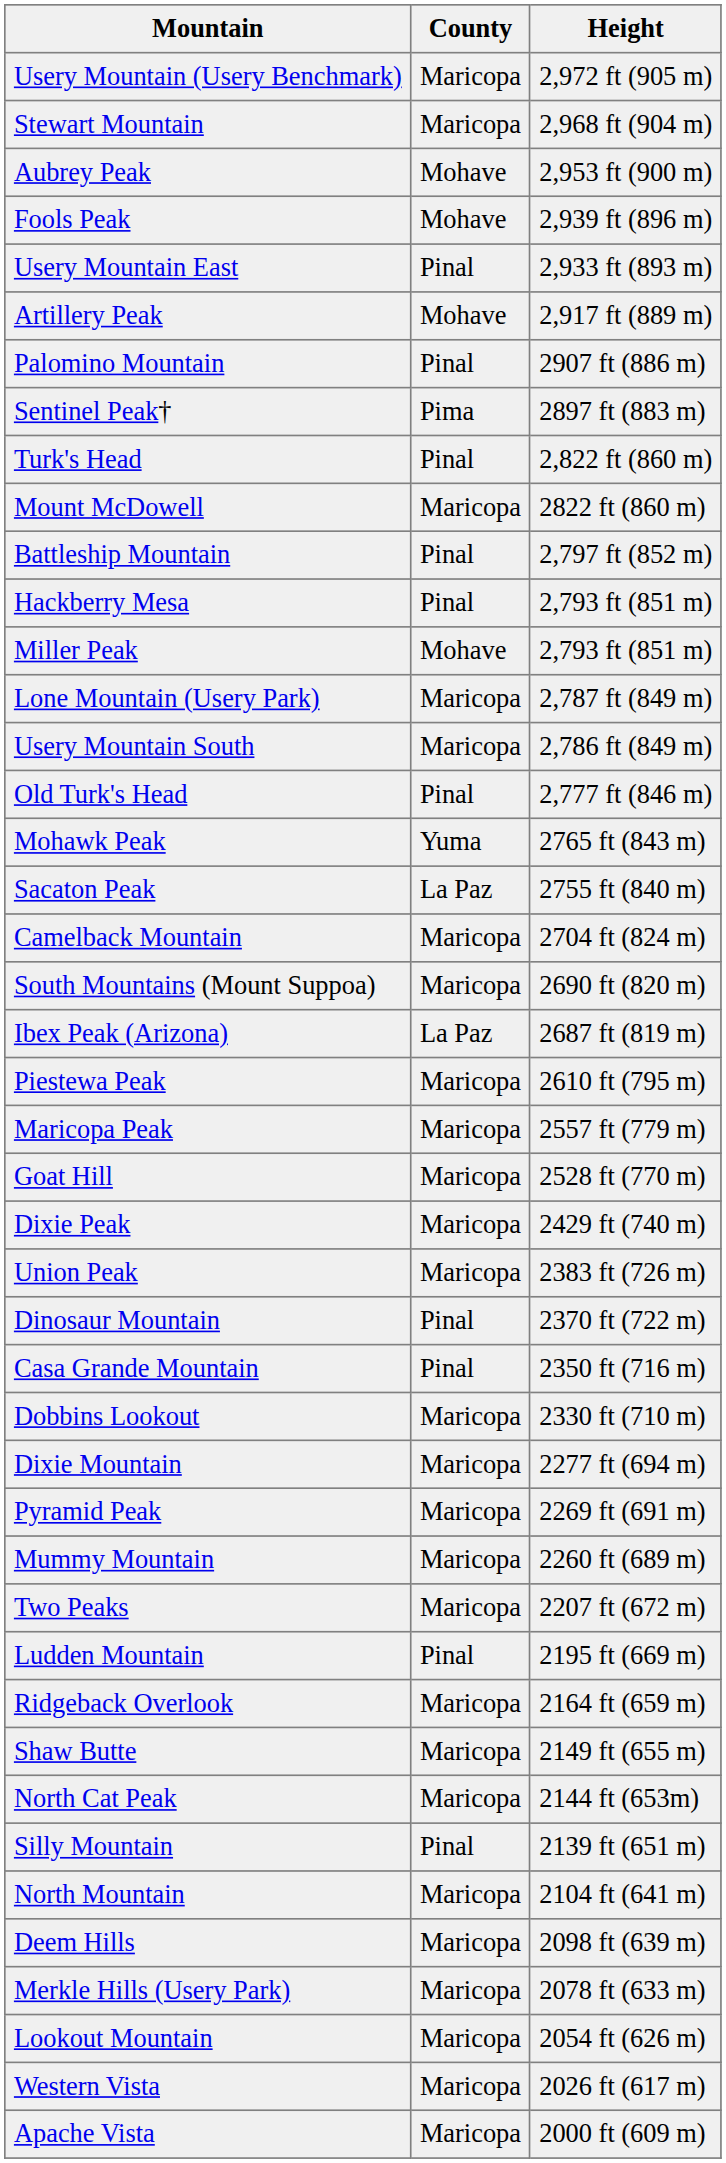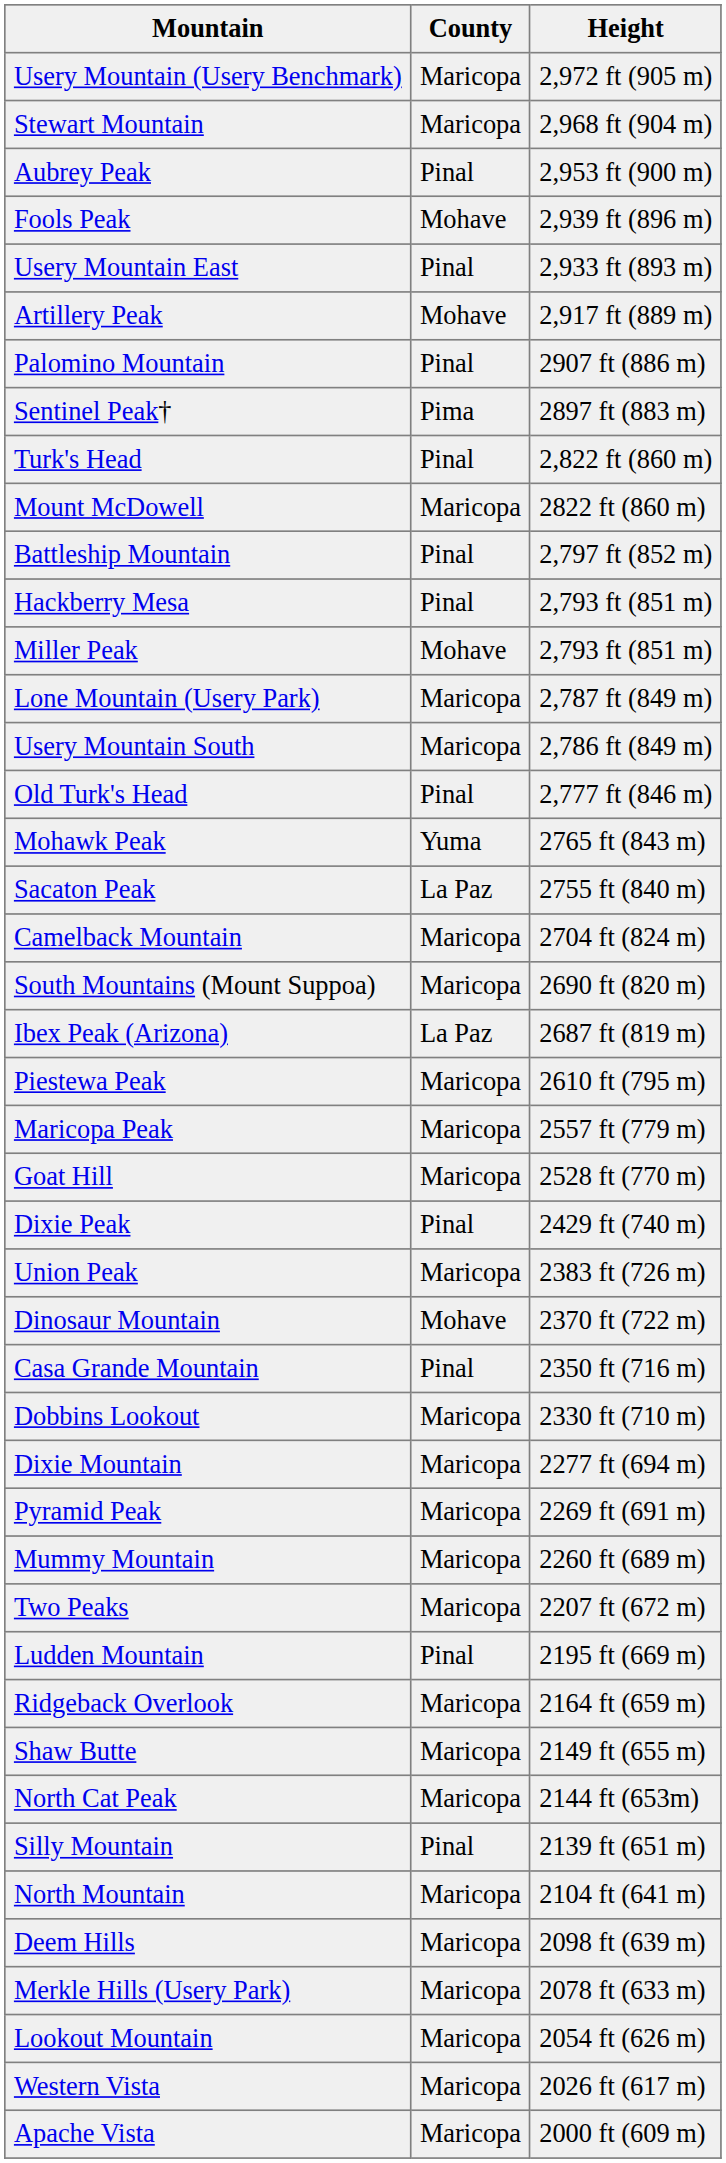 <table border=1 cellspacing=0 cellpadding=5 style="border-collapse: collapse; background:#f0f0f0;">
 <tr>
 <th>Mountain</th>
 <th>County</th>
 <th>Height</th>
 </tr>
 <tr>
 <td><a href='#'>Usery Mountain (Usery Benchmark)</a></td>
 <td>Maricopa</td>
 <td>2,972 ft (905 m)</td>
 </tr>
 <tr>
 <td><a href='#'>Stewart Mountain</a></td>
 <td>Maricopa</td>
 <td>2,968 ft (904 m)</td>
 </tr>
 <tr>
 <td><a href='#'>Aubrey Peak</a></td>
-<td>Mohave</td>
+<td>Pinal</td>
 <td>2,953 ft (900 m)</td>
 </tr>
 <tr>
 <td><a href='#'>Fools Peak</a></td>
 <td>Mohave</td>
 <td>2,939 ft (896 m)</td>
 </tr>
 <tr>
 <td><a href='#'>Usery Mountain East</a></td>
 <td>Pinal</td>
 <td>2,933 ft (893 m)</td>
 </tr>
 <tr>
 <td><a href='#'>Artillery Peak</a></td>
 <td>Mohave</td>
 <td>2,917 ft (889 m)</td>
 </tr>
 <tr>
 <td><a href='#'>Palomino Mountain</a></td>
 <td>Pinal</td>
 <td>2907 ft (886 m)</td>
 </tr>
 <tr>
 <td><a href='#'>Sentinel Peak</a>†</td>
 <td>Pima</td>
 <td>2897 ft (883 m)</td>
 </tr>
 <tr>
 <td><a href='#'>Turk's Head</a></td>
 <td>Pinal</td>
 <td>2,822 ft (860 m)</td>
 </tr>
 <tr>
 <td><a href='#'>Mount McDowell</a></td>
 <td>Maricopa</td>
 <td>2822 ft (860 m)</td>
 </tr>
 <tr>
 <td><a href='#'>Battleship Mountain</a></td>
 <td>Pinal</td>
 <td>2,797 ft (852 m)</td>
 </tr>
 <tr>
 <td><a href='#'>Hackberry Mesa</a></td>
 <td>Pinal</td>
 <td>2,793 ft (851 m)</td>
 </tr>
 <tr>
 <td><a href='#'>Miller Peak</a></td>
 <td>Mohave</td>
 <td>2,793 ft (851 m)</td>
 </tr>
 <tr>
 <td><a href='#'>Lone Mountain (Usery Park)</a></td>
 <td>Maricopa</td>
 <td>2,787 ft (849 m)</td>
 </tr>
 <tr>
 <td><a href='#'>Usery Mountain South</a></td>
 <td>Maricopa</td>
 <td>2,786 ft (849 m)</td>
 </tr>
 <tr>
 <td><a href='#'>Old Turk's Head</a></td>
 <td>Pinal</td>
 <td>2,777 ft (846 m)</td>
 </tr>
 <tr>
 <td><a href='#'>Mohawk Peak</a></td>
 <td>Yuma</td>
 <td>2765 ft (843 m)</td>
 </tr>
 <tr>
 <td><a href='#'>Sacaton Peak</a></td>
 <td>La Paz</td>
 <td>2755 ft (840 m)</td>
 </tr>
 <tr>
 <td><a href='#'>Camelback Mountain</a></td>
 <td>Maricopa</td>
 <td>2704 ft (824 m)</td>
 </tr>
 <tr>
 <td><a href='#'>South Mountains</a> (Mount Suppoa)</td>
 <td>Maricopa</td>
 <td>2690 ft (820 m)</td>
 </tr>
 <tr>
 <td><a href='#'>Ibex Peak (Arizona)</a></td>
 <td>La Paz</td>
 <td>2687 ft (819 m)</td>
 </tr>
 <tr>
 <td><a href='#'>Piestewa Peak</a></td>
 <td>Maricopa</td>
 <td>2610 ft (795 m)</td>
 </tr>
 <tr>
 <td><a href='#'>Maricopa Peak</a></td>
 <td>Maricopa</td>
 <td>2557 ft (779 m)</td>
 </tr>
 <tr>
 <td><a href='#'>Goat Hill</a></td>
 <td>Maricopa</td>
 <td>2528 ft (770 m)</td>
 </tr>
 <tr>
 <td><a href='#'>Dixie Peak</a></td>
-<td>Maricopa</td>
+<td>Pinal</td>
 <td>2429 ft (740 m)</td>
 </tr>
 <tr>
 <td><a href='#'>Union Peak</a></td>
 <td>Maricopa</td>
 <td>2383 ft (726 m)</td>
 </tr>
 <tr>
 <td><a href='#'>Dinosaur Mountain</a></td>
-<td>Pinal</td>
+<td>Mohave</td>
 <td>2370 ft (722 m)</td>
 </tr>
 <tr>
 <td><a href='#'>Casa Grande Mountain</a></td>
 <td>Pinal</td>
 <td>2350 ft (716 m)</td>
 </tr>
 <tr>
 <td><a href='#'>Dobbins Lookout</a></td>
 <td>Maricopa</td>
 <td>2330 ft (710 m)</td>
 </tr>
 <tr>
 <td><a href='#'>Dixie Mountain</a></td>
 <td>Maricopa</td>
 <td>2277 ft (694 m)</td>
 </tr>
 <tr>
 <td><a href='#'>Pyramid Peak</a></td>
 <td>Maricopa</td>
 <td>2269 ft (691 m)</td>
 </tr>
 <tr>
 <td><a href='#'>Mummy Mountain</a></td>
 <td>Maricopa</td>
 <td>2260 ft (689 m)</td>
 </tr>
 <tr>
 <td><a href='#'>Two Peaks</a></td>
 <td>Maricopa</td>
 <td>2207 ft (672 m)</td>
 </tr>
 <tr>
 <td><a href='#'>Ludden Mountain</a></td>
 <td>Pinal</td>
 <td>2195 ft (669 m)</td>
 </tr>
 <tr>
 <td><a href='#'>Ridgeback Overlook</a></td>
 <td>Maricopa</td>
 <td>2164 ft (659 m)</td>
 </tr>
 <tr>
 <td><a href='#'>Shaw Butte</a></td>
 <td>Maricopa</td>
 <td>2149 ft (655 m)</td>
 </tr>
 <tr>
 <td><a href='#'>North Cat Peak</a></td>
 <td>Maricopa</td>
 <td>2144 ft (653m)</td>
 </tr>
 <tr>
 <td><a href='#'>Silly Mountain</a></td>
 <td>Pinal</td>
 <td>2139 ft (651 m)</td>
 </tr>
 <tr>
 <td><a href='#'>North Mountain</a></td>
 <td>Maricopa</td>
 <td>2104 ft (641 m)</td>
 </tr>
 <tr>
 <td><a href='#'>Deem Hills</a></td>
 <td>Maricopa</td>
 <td>2098 ft (639 m)</td>
 </tr>
 <tr>
 <td><a href='#'>Merkle Hills (Usery Park)</a></td>
 <td>Maricopa</td>
 <td>2078 ft (633 m)</td>
 </tr>
 <tr>
 <td><a href='#'>Lookout Mountain</a></td>
 <td>Maricopa</td>
 <td>2054 ft (626 m)</td>
 </tr>
 <tr>
 <td><a href='#'>Western Vista</a></td>
 <td>Maricopa</td>
 <td>2026 ft (617 m)</td>
 </tr>
 <tr>
 <td><a href='#'>Apache Vista</a></td>
 <td>Maricopa</td>
 <td>2000 ft (609 m)</td>
 </tr>
 </table>
